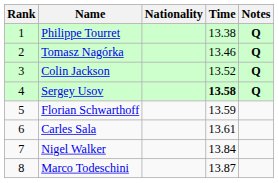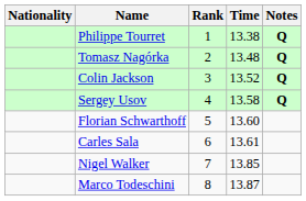 <table class="wikitable sortable" style="text-align:center">
 <tr>
+<th>Nationality</th>
+<th>Name</th>
 <th>Rank</th>
-<th>Name</th>
-<th>Nationality</th>
 <th>Time</th>
 <th>Notes</th>
 </tr>
 <tr bgcolor=ccffcc>
+<td align=left></td>
+<td align=left><a href='#'>Philippe Tourret</a></td>
 <td>1</td>
-<td align=left><a href='#'>Philippe Tourret</a></td>
-<td align=left></td>
 <td>13.38</td>
 <td><strong>Q</strong></td>
 </tr>
 <tr bgcolor=ccffcc>
+<td align=left></td>
+<td align=left><a href='#'>Tomasz Nagórka</a></td>
 <td>2</td>
-<td align=left><a href='#'>Tomasz Nagórka</a></td>
-<td align=left></td>
-<td>13.46</td>
+<td>13.48</td>
 <td><strong>Q</strong></td>
 </tr>
 <tr bgcolor=ccffcc>
+<td align=left></td>
+<td align=left><a href='#'>Colin Jackson</a></td>
 <td>3</td>
-<td align=left><a href='#'>Colin Jackson</a></td>
-<td align=left></td>
 <td>13.52</td>
 <td><strong>Q</strong></td>
 </tr>
 <tr bgcolor=ccffcc>
+<td align=left></td>
+<td align=left><a href='#'>Sergey Usov</a></td>
 <td>4</td>
-<td align=left><a href='#'>Sergey Usov</a></td>
-<td align=left></td>
-<td><strong>13.58</strong></td>
+<td>13.58</td>
 <td><strong>Q</strong></td>
 </tr>
 <tr>
+<td align=left></td>
+<td align=left><a href='#'>Florian Schwarthoff</a></td>
 <td>5</td>
-<td align=left><a href='#'>Florian Schwarthoff</a></td>
-<td align=left></td>
-<td>13.59</td>
+<td>13.60</td>
 <td></td>
 </tr>
 <tr>
+<td align=left></td>
+<td align=left><a href='#'>Carles Sala</a></td>
 <td>6</td>
-<td align=left><a href='#'>Carles Sala</a></td>
-<td align=left></td>
 <td>13.61</td>
 <td></td>
 </tr>
 <tr>
+<td align=left></td>
+<td align=left><a href='#'>Nigel Walker</a></td>
 <td>7</td>
-<td align=left><a href='#'>Nigel Walker</a></td>
-<td align=left></td>
-<td>13.84</td>
+<td>13.85</td>
 <td></td>
 </tr>
 <tr>
+<td align=left></td>
+<td align=left><a href='#'>Marco Todeschini</a></td>
 <td>8</td>
-<td align=left><a href='#'>Marco Todeschini</a></td>
-<td align=left></td>
 <td>13.87</td>
 <td></td>
 </tr>
 </table>
